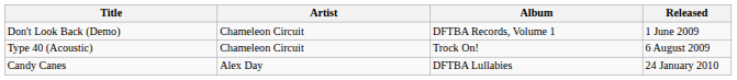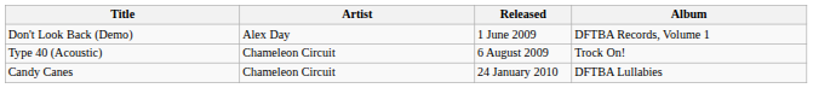 <table class="wikitable">
 <tr>
 <th style="width:300px;">Title</th>
 <th style="width:300px;">Artist</th>
+<th style="width:120px;">Released</th>
 <th style="width:300px;">Album</th>
-<th style="width:120px;">Released</th>
 </tr>
 <tr>
 <td>Don't Look Back (Demo)</td>
-<td>Chameleon Circuit</td>
+<td>Alex Day</td>
+<td>1 June 2009</td>
 <td>DFTBA Records, Volume 1</td>
-<td>1 June 2009</td>
 </tr>
 <tr>
 <td>Type 40 (Acoustic)</td>
 <td>Chameleon Circuit</td>
+<td>6 August 2009</td>
 <td>Trock On!</td>
-<td>6 August 2009</td>
 </tr>
 <tr>
 <td>Candy Canes</td>
-<td>Alex Day</td>
+<td>Chameleon Circuit</td>
+<td>24 January 2010</td>
 <td>DFTBA Lullabies</td>
-<td>24 January 2010</td>
 </tr>
 </table>
